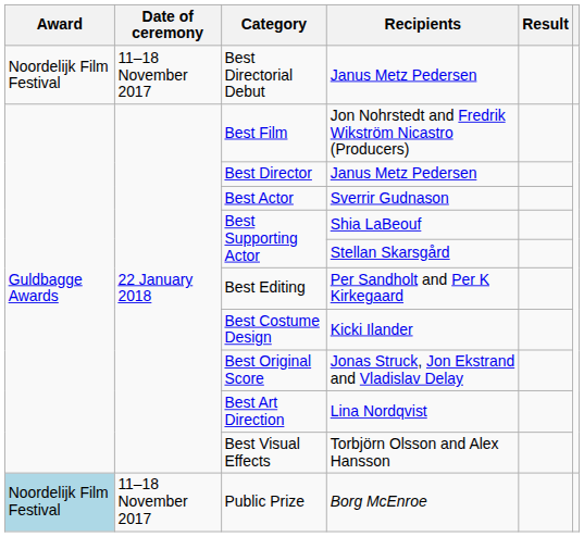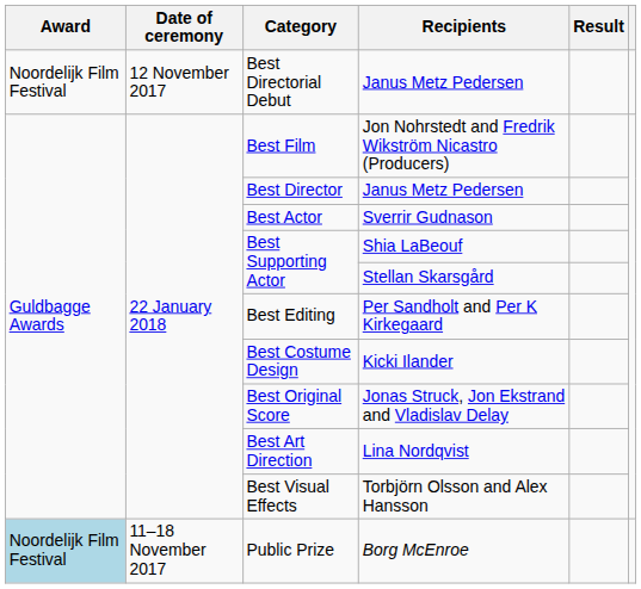 <table class="wikitable sortable">
 <tr>
 <th scope="col">Award</th>
 <th scope="col">Date of ceremony</th>
 <th scope="col">Category</th>
 <th scope="col">Recipients</th>
 <th scope="col">Result</th>
 <th scope="col" class="unsortable"></th>
 </tr>
 <tr>
 <td>Noordelijk Film Festival</td>
-<td>11–18 November 2017</td>
+<td>12 November 2017</td>
 <td>Best Directorial Debut</td>
 <td><a href='#'>Janus Metz Pedersen</a></td>
 <td></td>
 <td></td>
 </tr>
 <tr>
 <td rowspan="10"><a href='#'>Guldbagge Awards</a></td>
 <td rowspan="10"><a href='#'>22 January 2018</a></td>
 <td><a href='#'>Best Film</a></td>
 <td>Jon Nohrstedt and <a href='#'>Fredrik Wikström Nicastro</a> (Producers)</td>
 <td></td>
 <td rowspan="10"></td>
 </tr>
 <tr>
 <td><a href='#'>Best Director</a></td>
 <td><a href='#'>Janus Metz Pedersen</a></td>
 <td></td>
 </tr>
 <tr>
 <td><a href='#'>Best Actor</a></td>
 <td><a href='#'>Sverrir Gudnason</a></td>
 <td></td>
 </tr>
 <tr>
 <td rowspan="2"><a href='#'>Best Supporting Actor</a></td>
 <td><a href='#'>Shia LaBeouf</a></td>
 <td></td>
 </tr>
 <tr>
 <td><a href='#'>Stellan Skarsgård</a></td>
 <td></td>
 </tr>
 <tr>
 <td>Best Editing</td>
 <td><a href='#'>Per Sandholt</a> and <a href='#'>Per K Kirkegaard</a></td>
 <td></td>
 </tr>
 <tr>
 <td><a href='#'>Best Costume Design</a></td>
 <td><a href='#'>Kicki Ilander</a></td>
 <td></td>
 </tr>
 <tr>
 <td><a href='#'>Best Original Score</a></td>
 <td><a href='#'>Jonas Struck</a>, <a href='#'>Jon Ekstrand</a> and <a href='#'>Vladislav Delay</a></td>
 <td></td>
 </tr>
 <tr>
 <td><a href='#'>Best Art Direction</a></td>
 <td><a href='#'>Lina Nordqvist</a></td>
 <td></td>
 </tr>
 <tr>
 <td>Best Visual Effects</td>
 <td>Torbjörn Olsson and Alex Hansson</td>
 <td></td>
 </tr>
 <tr>
 <td style="background: lightblue;">Noordelijk Film Festival</td>
 <td>11–18 November 2017</td>
 <td>Public Prize</td>
 <td><em>Borg McEnroe</em></td>
 <td></td>
 <td></td>
 </tr>
 </table>
